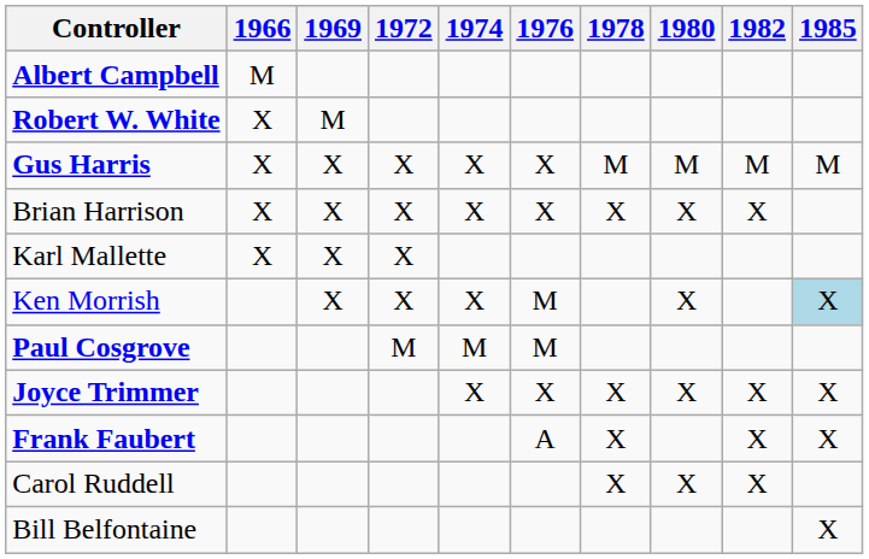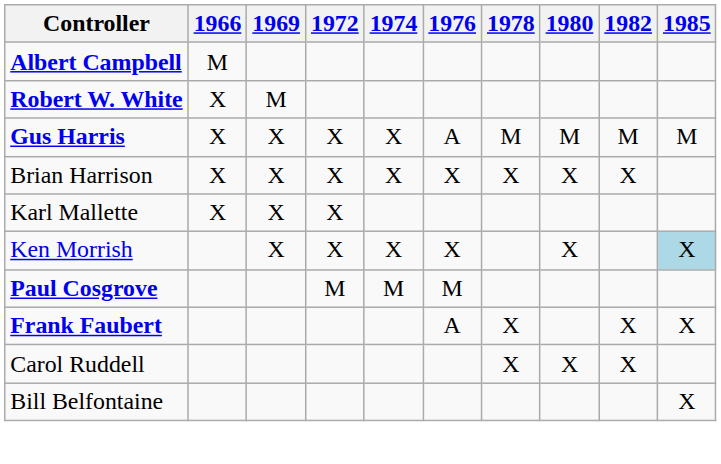 <table class="wikitable">
 <tr>
 <th>Controller</th>
 <th><a href='#'>1966</a></th>
 <th><a href='#'>1969</a></th>
 <th><a href='#'>1972</a></th>
 <th><a href='#'>1974</a></th>
 <th><a href='#'>1976</a></th>
 <th><a href='#'>1978</a></th>
 <th><a href='#'>1980</a></th>
 <th><a href='#'>1982</a></th>
 <th><a href='#'>1985</a></th>
 </tr>
 <tr align = "center">
 <td align = "left"><strong><a href='#'>Albert Campbell</a></strong></td>
 <td>M</td>
 <td></td>
 <td></td>
 <td></td>
 <td></td>
 <td></td>
 <td></td>
 <td></td>
 <td></td>
 </tr>
 <tr align = "center">
 <td align = "left"><strong><a href='#'>Robert W. White</a></strong></td>
 <td>X</td>
 <td>M</td>
 <td></td>
 <td></td>
 <td></td>
 <td></td>
 <td></td>
 <td></td>
 <td></td>
 </tr>
 <tr align = "center">
 <td align = "left"><strong><a href='#'>Gus Harris</a></strong></td>
 <td>X</td>
 <td>X</td>
 <td>X</td>
 <td>X</td>
-<td>X</td>
+<td>A</td>
 <td>M</td>
 <td>M</td>
 <td>M</td>
 <td>M</td>
 </tr>
 <tr align = "center">
 <td align = "left">Brian Harrison</td>
 <td>X</td>
 <td>X</td>
 <td>X</td>
 <td>X</td>
 <td>X</td>
 <td>X</td>
 <td>X</td>
 <td>X</td>
 <td></td>
 </tr>
 <tr align = "center">
 <td align = "left">Karl Mallette</td>
 <td>X</td>
 <td>X</td>
 <td>X</td>
 <td></td>
 <td></td>
 <td></td>
 <td></td>
 <td></td>
 <td></td>
 </tr>
 <tr align = "center">
 <td align = "left"><a href='#'>Ken Morrish</a></td>
 <td></td>
 <td>X</td>
 <td>X</td>
 <td>X</td>
-<td>M</td>
+<td>X</td>
 <td></td>
 <td>X</td>
 <td></td>
 <td style="background: lightblue;">X</td>
 </tr>
 <tr align = "center">
 <td align = "left"><strong><a href='#'>Paul Cosgrove</a></strong></td>
 <td></td>
 <td></td>
 <td>M</td>
 <td>M</td>
 <td>M</td>
 <td></td>
 <td></td>
 <td></td>
 <td></td>
-</tr>
-<tr align = "center">
-<td align = "left"><strong><a href='#'>Joyce Trimmer</a></strong></td>
-<td></td>
-<td></td>
-<td></td>
-<td>X</td>
-<td>X</td>
-<td>X</td>
-<td>X</td>
-<td>X</td>
-<td>X</td>
 </tr>
 <tr align = "center">
 <td align = "left"><strong><a href='#'>Frank Faubert</a></strong></td>
 <td></td>
 <td></td>
 <td></td>
 <td></td>
 <td>A</td>
 <td>X</td>
 <td></td>
 <td>X</td>
 <td>X</td>
 </tr>
 <tr align = "center">
 <td align = "left">Carol Ruddell</td>
 <td></td>
 <td></td>
 <td></td>
 <td></td>
 <td></td>
 <td>X</td>
 <td>X</td>
 <td>X</td>
 <td></td>
 </tr>
 <tr align = "center">
 <td align = "left">Bill Belfontaine</td>
 <td></td>
 <td></td>
 <td></td>
 <td></td>
 <td></td>
 <td></td>
 <td></td>
 <td></td>
 <td>X</td>
 </tr>
 </table>
